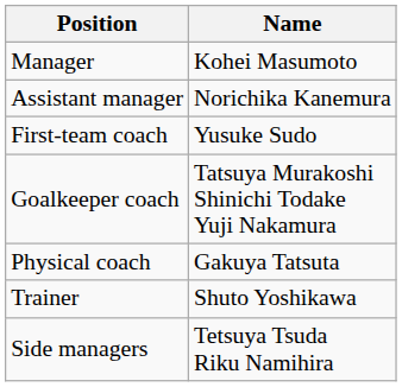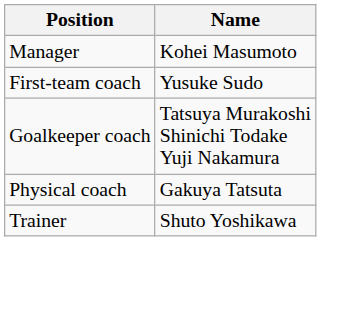 <table class="wikitable">
 <tr>
 <th>Position</th>
 <th>Name</th>
 </tr>
 <tr>
 <td>Manager</td>
 <td> Kohei Masumoto</td>
-</tr>
-<tr>
-<td>Assistant manager</td>
-<td> Norichika Kanemura</td>
 </tr>
 <tr>
 <td>First-team coach</td>
 <td> Yusuke Sudo</td>
 </tr>
 <tr>
 <td>Goalkeeper coach</td>
 <td> Tatsuya Murakoshi <br>  Shinichi Todake <br>  Yuji Nakamura</td>
 </tr>
 <tr>
 <td>Physical coach</td>
 <td> Gakuya Tatsuta</td>
 </tr>
 <tr>
 <td>Trainer</td>
 <td> Shuto Yoshikawa</td>
 </tr>
-<tr>
-<td>Side managers</td>
-<td> Tetsuya Tsuda <br>  Riku Namihira</td>
-</tr>
 </table>
